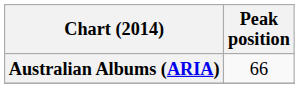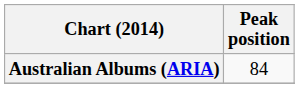 <table class="wikitable sortable plainrowheaders" style="text-align:center">
 <tr>
 <th scope="col">Chart (2014)</th>
 <th scope="col">Peak<br>position</th>
 </tr>
 <tr>
 <th scope="row">Australian Albums (<a href='#'>ARIA</a>)</th>
-<td>66</td>
+<td>84</td>
 </tr>
 <tr>
 </tr>
 <tr>
 </tr>
 <tr>
 </tr>
 <tr>
 </tr>
 <tr>
 </tr>
 <tr>
 </tr>
 <tr>
 </tr>
 <tr>
 </tr>
 <tr>
 </tr>
 </table>
